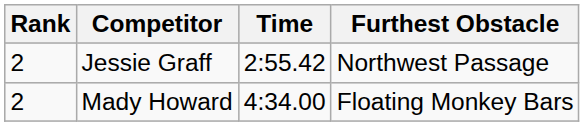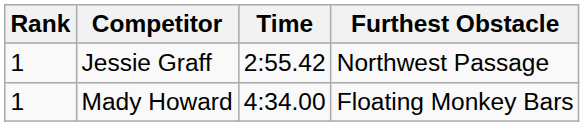 <table class="wikitable sortable mw-collapsible">
 <tr>
 <th>Rank</th>
 <th>Competitor</th>
 <th>Time</th>
 <th>Furthest Obstacle</th>
 </tr>
 <tr>
-<td>2</td>
+<td>1</td>
 <td>Jessie Graff</td>
 <td>2:55.42</td>
 <td>Northwest Passage</td>
 </tr>
 <tr>
-<td>2</td>
+<td>1</td>
 <td>Mady Howard</td>
 <td>4:34.00</td>
 <td>Floating Monkey Bars</td>
 </tr>
 </table>
